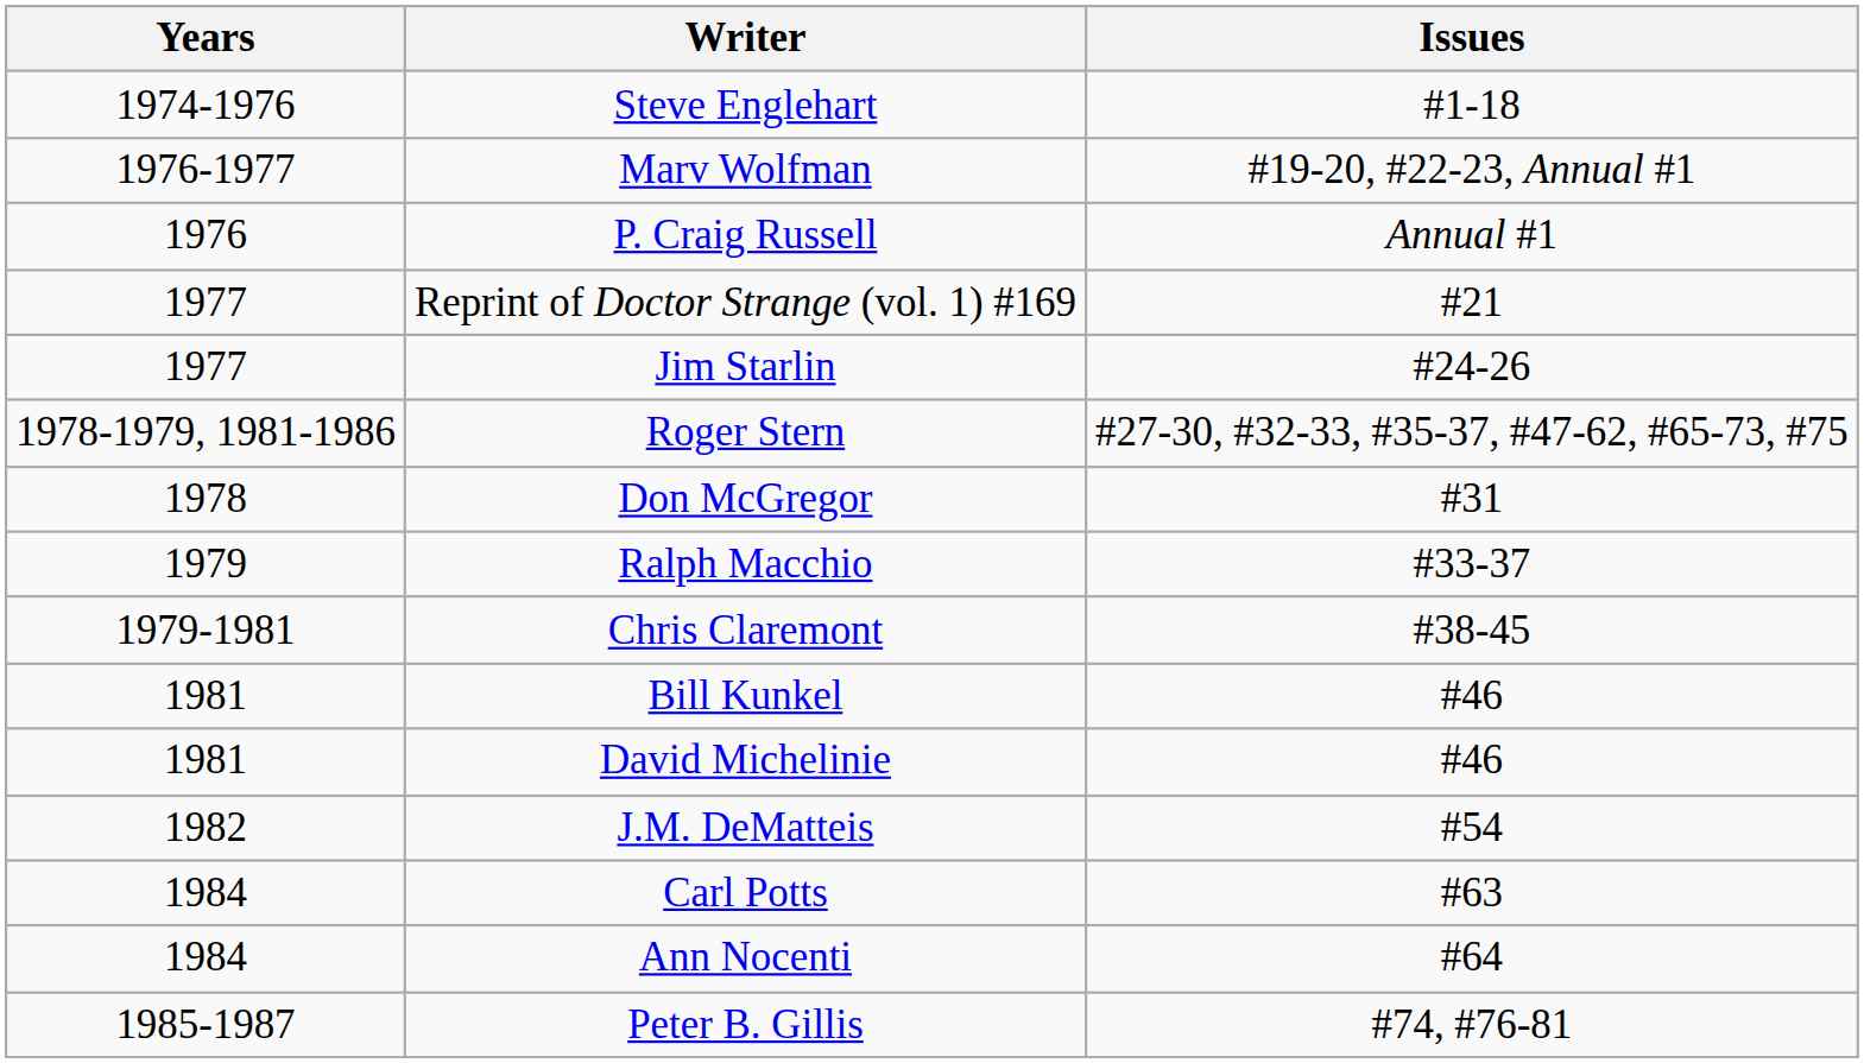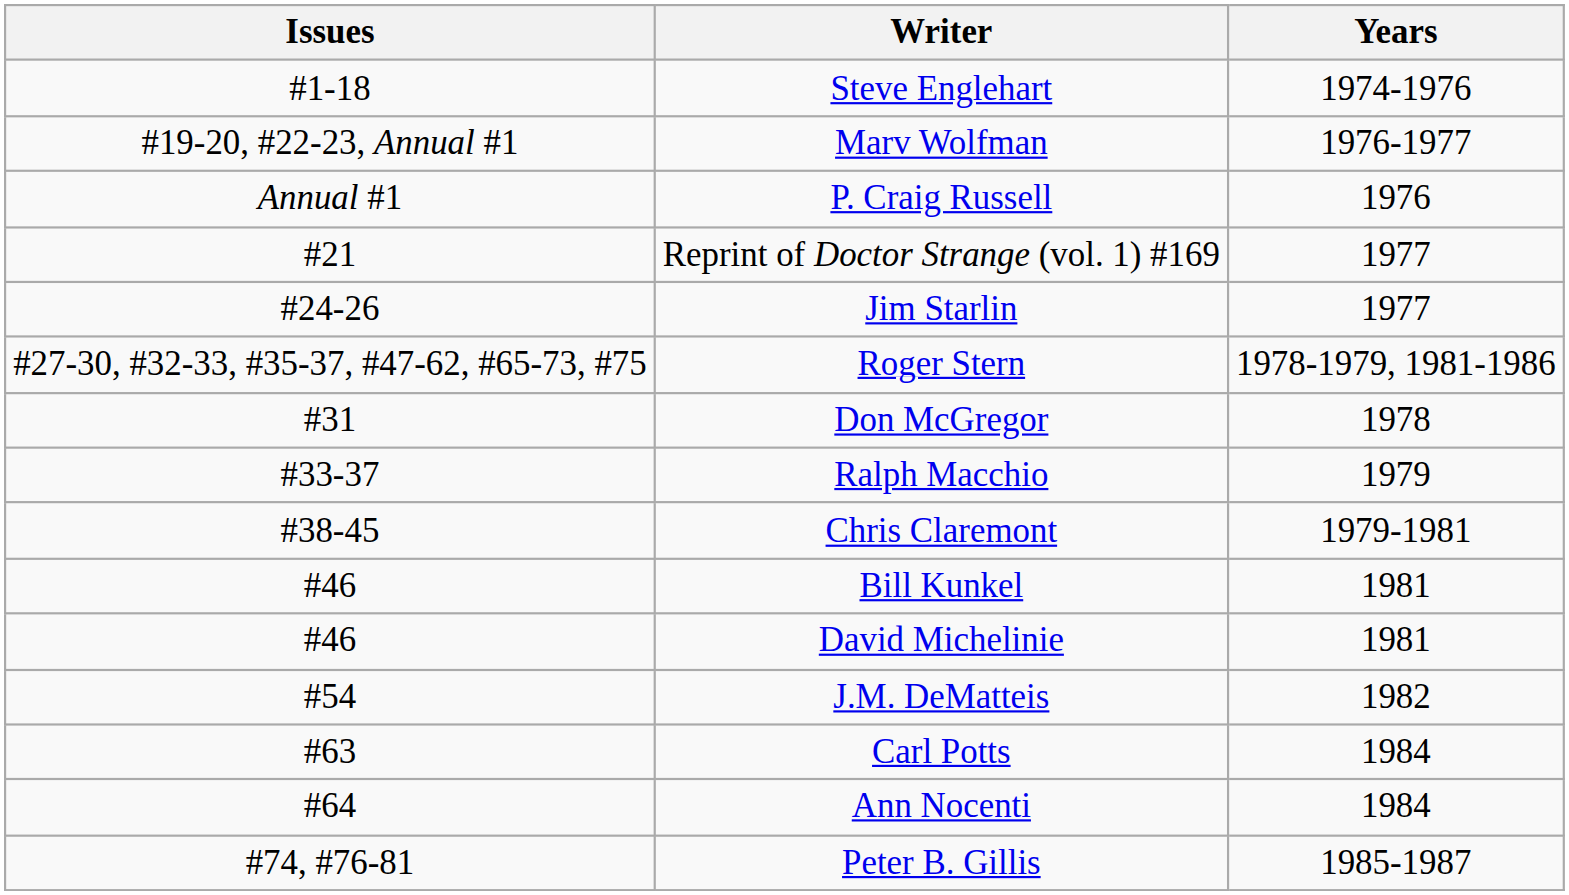 <table class="wikitable">
 <tr>
+<th>Issues</th>
+<th>Writer</th>
 <th>Years</th>
-<th>Writer</th>
-<th>Issues</th>
 </tr>
 <tr>
+<td align="center">#1-18</td>
+<td align="center"><a href='#'>Steve Englehart</a></td>
 <td align="center">1974-1976</td>
-<td align="center"><a href='#'>Steve Englehart</a></td>
-<td align="center">#1-18</td>
 </tr>
 <tr>
+<td align="center">#19-20, #22-23, <em>Annual</em> #1</td>
+<td align="center"><a href='#'>Marv Wolfman</a></td>
 <td align="center">1976-1977</td>
-<td align="center"><a href='#'>Marv Wolfman</a></td>
-<td align="center">#19-20, #22-23, <em>Annual</em> #1</td>
 </tr>
 <tr>
+<td align="center"><em>Annual</em> #1</td>
+<td align="center"><a href='#'>P. Craig Russell</a></td>
 <td align="center">1976</td>
-<td align="center"><a href='#'>P. Craig Russell</a></td>
-<td align="center"><em>Annual</em> #1</td>
 </tr>
 <tr>
+<td align="center">#21</td>
+<td align="center">Reprint of <em>Doctor Strange</em> (vol. 1) #169</td>
 <td align="center">1977</td>
-<td align="center">Reprint of <em>Doctor Strange</em> (vol. 1) #169</td>
-<td align="center">#21</td>
 </tr>
 <tr>
+<td align="center">#24-26</td>
+<td align="center"><a href='#'>Jim Starlin</a></td>
 <td align="center">1977</td>
-<td align="center"><a href='#'>Jim Starlin</a></td>
-<td align="center">#24-26</td>
 </tr>
 <tr>
+<td align="center">#27-30, #32-33, #35-37, #47-62, #65-73, #75</td>
+<td align="center"><a href='#'>Roger Stern</a></td>
 <td align="center">1978-1979, 1981-1986</td>
-<td align="center"><a href='#'>Roger Stern</a></td>
-<td align="center">#27-30, #32-33, #35-37, #47-62, #65-73, #75</td>
 </tr>
 <tr>
+<td align="center">#31</td>
+<td align="center"><a href='#'>Don McGregor</a></td>
 <td align="center">1978</td>
-<td align="center"><a href='#'>Don McGregor</a></td>
-<td align="center">#31</td>
 </tr>
 <tr>
+<td align="center">#33-37</td>
+<td align="center"><a href='#'>Ralph Macchio</a></td>
 <td align="center">1979</td>
-<td align="center"><a href='#'>Ralph Macchio</a></td>
-<td align="center">#33-37</td>
 </tr>
 <tr>
+<td align="center">#38-45</td>
+<td align="center"><a href='#'>Chris Claremont</a></td>
 <td align="center">1979-1981</td>
-<td align="center"><a href='#'>Chris Claremont</a></td>
-<td align="center">#38-45</td>
 </tr>
 <tr>
+<td align="center">#46</td>
+<td align="center"><a href='#'>Bill Kunkel</a></td>
 <td align="center">1981</td>
-<td align="center"><a href='#'>Bill Kunkel</a></td>
-<td align="center">#46</td>
 </tr>
 <tr>
+<td align="center">#46</td>
+<td align="center"><a href='#'>David Michelinie</a></td>
 <td align="center">1981</td>
-<td align="center"><a href='#'>David Michelinie</a></td>
-<td align="center">#46</td>
 </tr>
 <tr>
+<td align="center">#54</td>
+<td align="center"><a href='#'>J.M. DeMatteis</a></td>
 <td align="center">1982</td>
-<td align="center"><a href='#'>J.M. DeMatteis</a></td>
-<td align="center">#54</td>
 </tr>
 <tr>
+<td align="center">#63</td>
+<td align="center"><a href='#'>Carl Potts</a></td>
 <td align="center">1984</td>
-<td align="center"><a href='#'>Carl Potts</a></td>
-<td align="center">#63</td>
 </tr>
 <tr>
+<td align="center">#64</td>
+<td align="center"><a href='#'>Ann Nocenti</a></td>
 <td align="center">1984</td>
-<td align="center"><a href='#'>Ann Nocenti</a></td>
-<td align="center">#64</td>
 </tr>
 <tr>
+<td align="center">#74, #76-81</td>
+<td align="center"><a href='#'>Peter B. Gillis</a></td>
 <td align="center">1985-1987</td>
-<td align="center"><a href='#'>Peter B. Gillis</a></td>
-<td align="center">#74, #76-81</td>
 </tr>
 </table>
